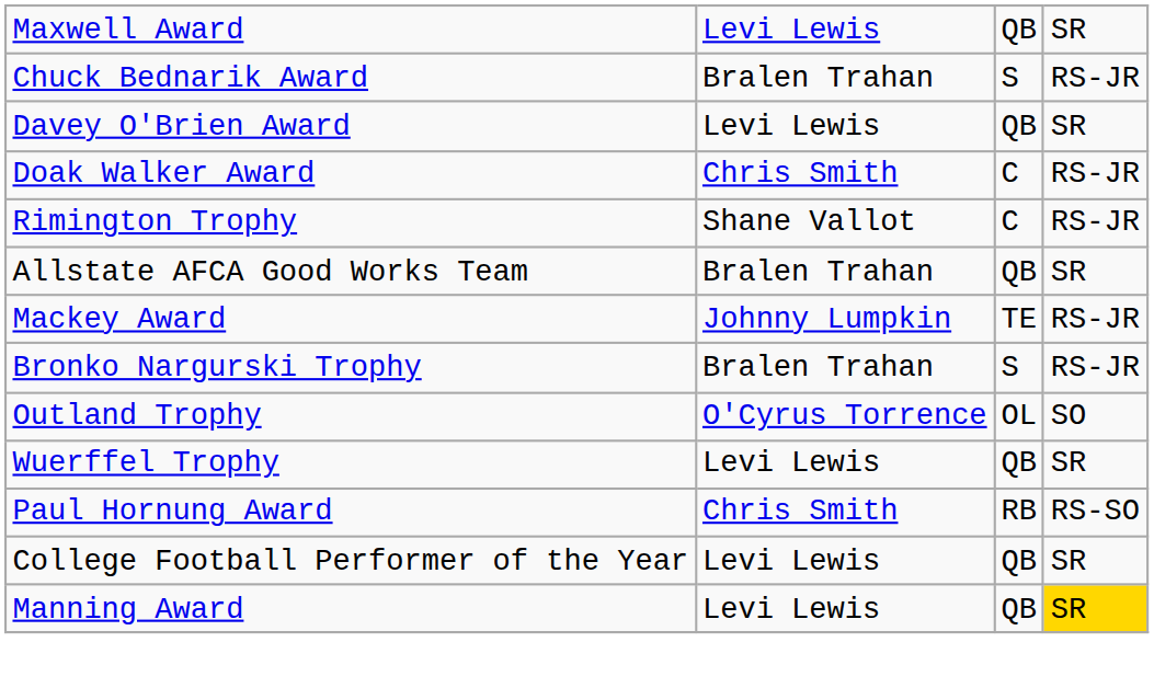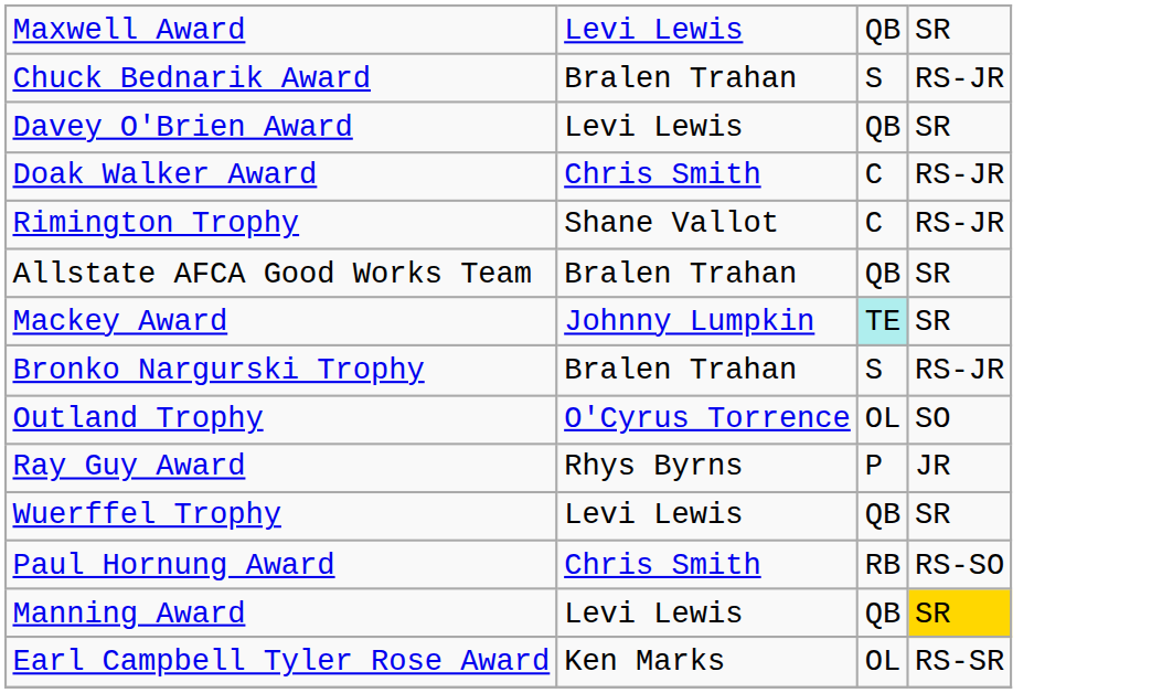 <table class="wikitable">
 <tr>
 <td><a href='#'>Maxwell Award</a></td>
 <td><a href='#'>Levi Lewis</a></td>
 <td>QB</td>
 <td>SR</td>
 </tr>
 <tr>
 <td><a href='#'>Chuck Bednarik Award</a></td>
 <td>Bralen Trahan</td>
 <td>S</td>
 <td>RS-JR</td>
 </tr>
 <tr>
 <td><a href='#'>Davey O'Brien Award</a></td>
 <td>Levi Lewis</td>
 <td>QB</td>
 <td>SR</td>
 </tr>
 <tr>
 <td><a href='#'>Doak Walker Award</a></td>
 <td><a href='#'>Chris Smith</a></td>
 <td>C</td>
 <td>RS-JR</td>
 </tr>
 <tr>
 <td><a href='#'>Rimington Trophy</a></td>
 <td>Shane Vallot</td>
 <td>C</td>
 <td>RS-JR</td>
 </tr>
 <tr>
 <td>Allstate AFCA Good Works Team</td>
 <td>Bralen Trahan</td>
 <td>QB</td>
 <td>SR</td>
 </tr>
 <tr>
 <td><a href='#'>Mackey Award</a></td>
 <td><a href='#'>Johnny Lumpkin</a></td>
-<td>TE</td>
-<td>RS-JR</td>
+<td style="background: paleturquoise;">TE</td>
+<td>SR</td>
 </tr>
 <tr>
 <td><a href='#'>Bronko Nargurski Trophy</a></td>
 <td>Bralen Trahan</td>
 <td>S</td>
 <td>RS-JR</td>
 </tr>
 <tr>
 <td><a href='#'>Outland Trophy</a></td>
 <td><a href='#'>O'Cyrus Torrence</a></td>
 <td>OL</td>
 <td>SO</td>
 </tr>
 <tr>
+<td><a href='#'>Ray Guy Award</a></td>
+<td>Rhys Byrns</td>
+<td>P</td>
+<td>JR</td>
+</tr>
+<tr>
 <td><a href='#'>Wuerffel Trophy</a></td>
 <td>Levi Lewis</td>
 <td>QB</td>
 <td>SR</td>
 </tr>
 <tr>
 <td><a href='#'>Paul Hornung Award</a></td>
 <td><a href='#'>Chris Smith</a></td>
 <td>RB</td>
 <td>RS-SO</td>
 </tr>
 <tr>
-<td>College Football Performer of the Year</td>
-<td>Levi Lewis</td>
-<td>QB</td>
-<td>SR</td>
-</tr>
-<tr>
 <td><a href='#'>Manning Award</a></td>
 <td>Levi Lewis</td>
 <td>QB</td>
 <td style="background: gold;">SR</td>
 </tr>
 <tr>
+<td><a href='#'>Earl Campbell Tyler Rose Award</a></td>
+<td>Ken Marks</td>
+<td>OL</td>
+<td>RS-SR</td>
+</tr>
+<tr>
 </tr>
 </table>
